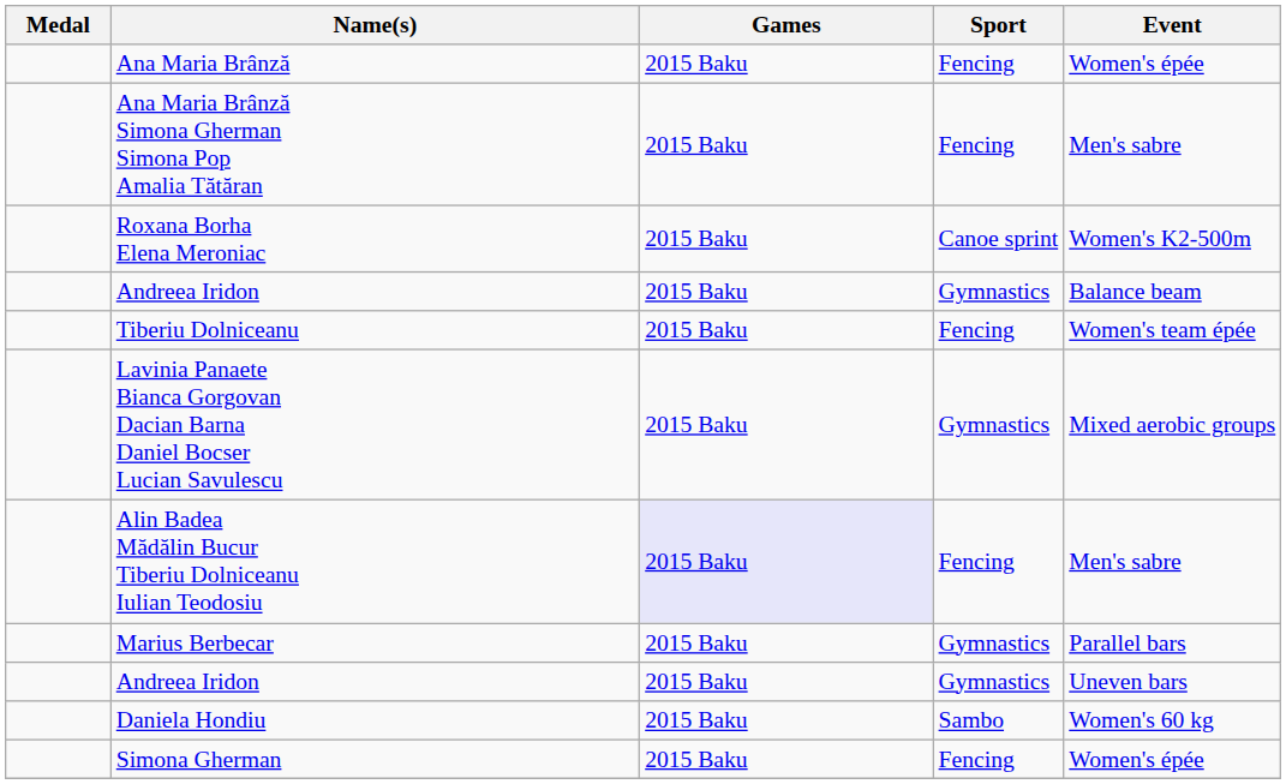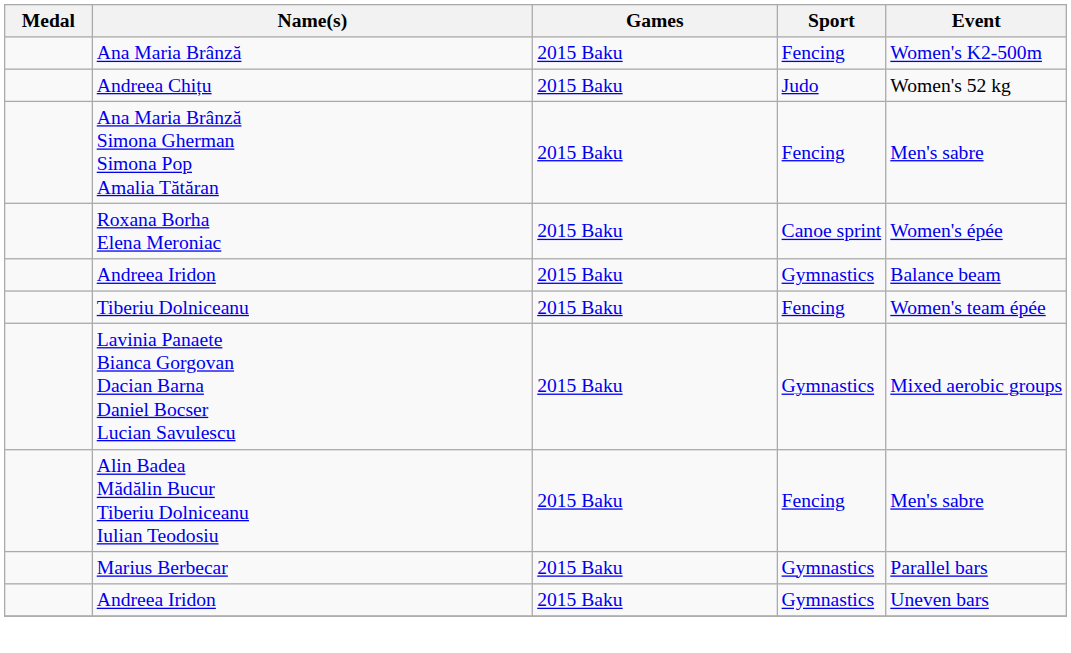 <table class="wikitable sortable" style="font-size: 95%;">
 <tr>
 <th style="width:4em">Medal</th>
 <th style="width:22em">Name(s)</th>
 <th style="width:12em">Games</th>
 <th>Sport</th>
 <th>Event</th>
 </tr>
 <tr>
 <td></td>
 <td><a href='#'>Ana Maria Brânză</a></td>
 <td> <a href='#'>2015 Baku</a></td>
 <td> <a href='#'>Fencing</a></td>
-<td><a href='#'>Women's épée</a></td>
+<td><a href='#'>Women's K2-500m</a></td>
+</tr>
+<tr>
+<td></td>
+<td><a href='#'>Andreea Chițu</a></td>
+<td> <a href='#'>2015 Baku</a></td>
+<td> <a href='#'>Judo</a></td>
+<td>Women's 52 kg</td>
 </tr>
 <tr>
 <td></td>
 <td><a href='#'>Ana Maria Brânză</a> <br> <a href='#'>Simona Gherman</a> <br> <a href='#'>Simona Pop</a> <br> <a href='#'>Amalia Tătăran</a> <br></td>
 <td> <a href='#'>2015 Baku</a></td>
 <td> <a href='#'>Fencing</a></td>
 <td><a href='#'>Men's sabre</a></td>
 </tr>
 <tr>
 <td></td>
 <td><a href='#'>Roxana Borha</a> <br> <a href='#'>Elena Meroniac</a></td>
 <td> <a href='#'>2015 Baku</a></td>
 <td> <a href='#'>Canoe sprint</a></td>
-<td><a href='#'>Women's K2-500m</a></td>
+<td><a href='#'>Women's épée</a></td>
 </tr>
 <tr>
 <td></td>
 <td><a href='#'>Andreea Iridon</a></td>
 <td> <a href='#'>2015 Baku</a></td>
 <td> <a href='#'>Gymnastics</a></td>
 <td><a href='#'>Balance beam</a></td>
 </tr>
 <tr>
 <td></td>
 <td><a href='#'>Tiberiu Dolniceanu</a></td>
 <td> <a href='#'>2015 Baku</a></td>
 <td> <a href='#'>Fencing</a></td>
 <td><a href='#'>Women's team épée</a></td>
 </tr>
 <tr>
 <td></td>
 <td><a href='#'>Lavinia Panaete</a> <br> <a href='#'>Bianca Gorgovan</a> <br> <a href='#'>Dacian Barna</a> <br> <a href='#'>Daniel Bocser</a> <br> <a href='#'>Lucian Savulescu</a></td>
 <td> <a href='#'>2015 Baku</a></td>
 <td> <a href='#'>Gymnastics</a></td>
 <td><a href='#'>Mixed aerobic groups</a></td>
 </tr>
 <tr>
 <td></td>
 <td><a href='#'>Alin Badea</a> <br> <a href='#'>Mădălin Bucur</a> <br> <a href='#'>Tiberiu Dolniceanu</a> <br> <a href='#'>Iulian Teodosiu</a></td>
-<td style="background: lavender;"> <a href='#'>2015 Baku</a></td>
+<td> <a href='#'>2015 Baku</a></td>
 <td> <a href='#'>Fencing</a></td>
 <td><a href='#'>Men's sabre</a></td>
 </tr>
 <tr>
 <td></td>
 <td><a href='#'>Marius Berbecar</a></td>
 <td> <a href='#'>2015 Baku</a></td>
 <td> <a href='#'>Gymnastics</a></td>
 <td><a href='#'>Parallel bars</a></td>
 </tr>
 <tr>
 <td></td>
 <td><a href='#'>Andreea Iridon</a></td>
 <td> <a href='#'>2015 Baku</a></td>
 <td> <a href='#'>Gymnastics</a></td>
 <td><a href='#'>Uneven bars</a></td>
 </tr>
 <tr>
-<td></td>
-<td><a href='#'>Daniela Hondiu</a></td>
-<td> <a href='#'>2015 Baku</a></td>
-<td> <a href='#'>Sambo</a></td>
-<td><a href='#'>Women's 60 kg</a></td>
-</tr>
-<tr>
-<td></td>
-<td><a href='#'>Simona Gherman</a></td>
-<td> <a href='#'>2015 Baku</a></td>
-<td> <a href='#'>Fencing</a></td>
-<td><a href='#'>Women's épée</a></td>
-</tr>
-<tr>
 </tr>
 </table>
